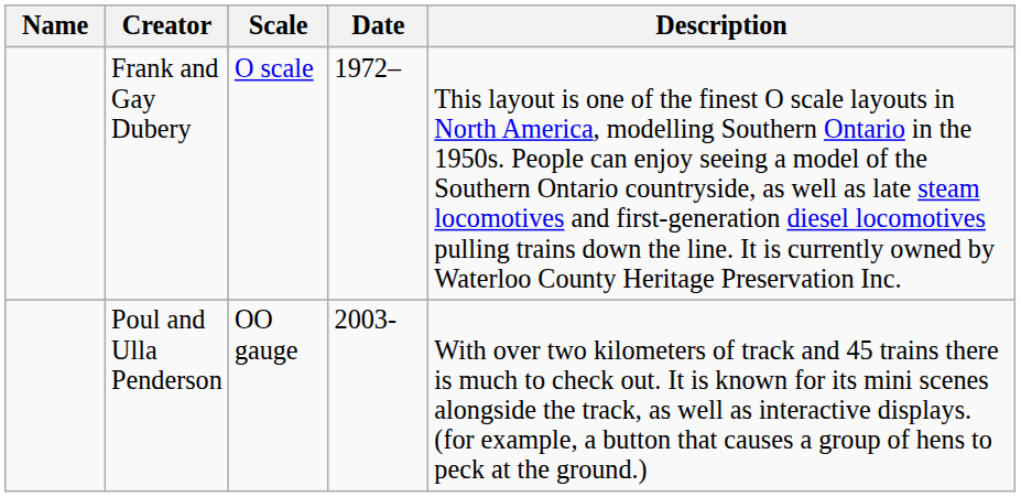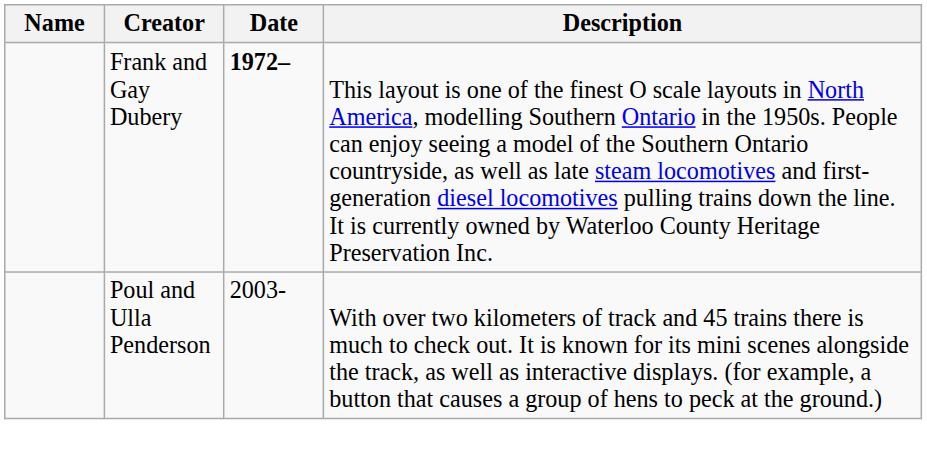 <table class="wikitable sortable">
 <tr>
 <th style="width: 10%;">Name</th>
 <th style="width: 10%;">Creator</th>
-<th style="width: 10%;">Scale</th>
 <th style="width: 10%;">Date</th>
 <th style="width: 60%;">Description</th>
 </tr>
 <tr style="vertical-align: top;">
 <td></td>
 <td>Frank and Gay Dubery</td>
-<td><a href='#'>O scale</a></td>
-<td>1972–</td>
+<td><strong>1972–</strong></td>
 <td><br>This layout is one of the finest O scale layouts in <a href='#'>North America</a>, modelling Southern <a href='#'>Ontario</a> in the 1950s. People can enjoy seeing a model of the Southern Ontario countryside, as well as late <a href='#'>steam locomotives</a> and first-generation <a href='#'>diesel locomotives</a> pulling trains down the line. It is currently owned by Waterloo County Heritage Preservation Inc.</td>
 </tr>
 <tr style="vertical-align: top;">
 <td></td>
 <td>Poul and Ulla Penderson</td>
-<td>OO gauge</td>
 <td>2003-</td>
 <td><br>With over two kilometers of track and 45 trains there is much to check out. It is known for its mini scenes alongside the track, as well as interactive displays. (for example, a button that causes a group of hens to peck at the ground.)</td>
 </tr>
 </table>
